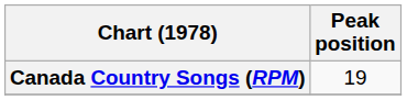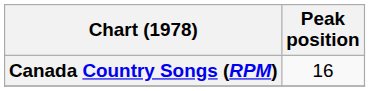 <table class="wikitable sortable plainrowheaders">
 <tr>
 <th scope="col">Chart (1978)</th>
 <th scope="col">Peak<br>position</th>
 </tr>
 <tr>
 <th scope="row">Canada <a href='#'>Country Songs</a> (<em><a href='#'>RPM</a></em>)</th>
-<td align="center">19</td>
+<td align="center">16</td>
 </tr>
 <tr>
 </tr>
 <tr>
 </tr>
 </table>
